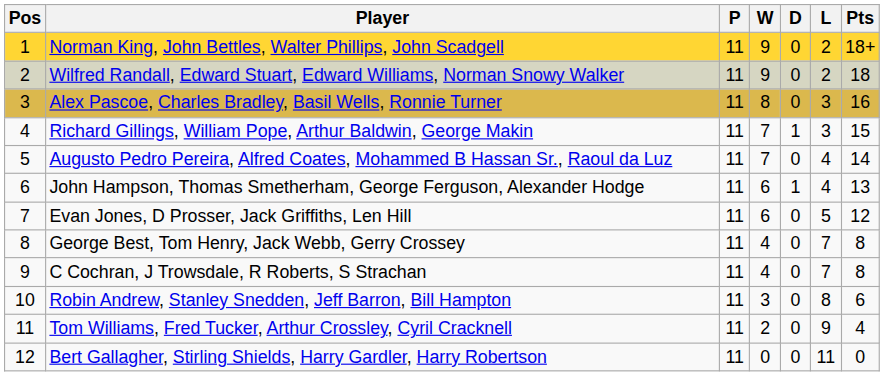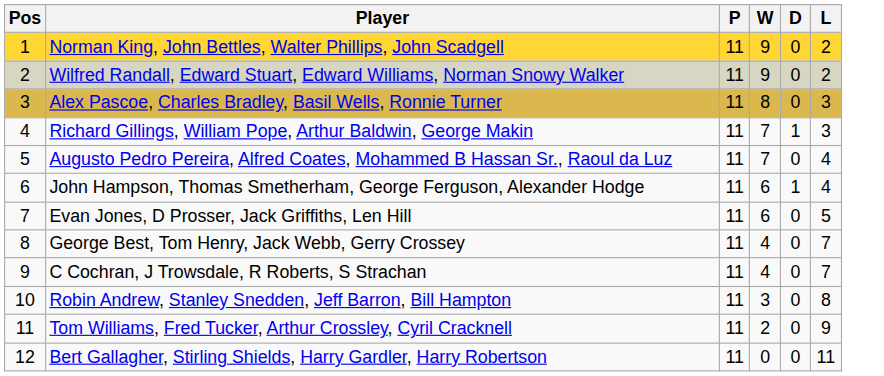 <table class="wikitable" style="font-size: 100%">
 <tr>
 <th scope="col" width=20>Pos</th>
 <th scope="col" width=600>Player</th>
 <th scope="col" width=20>P</th>
 <th scope="col" width=20>W</th>
 <th scope="col" width=20>D</th>
 <th scope="col" width=20>L</th>
-<th scope="col" width=20>Pts</th>
 </tr>
 <tr align=center style="background: #FFD633;">
 <td>1</td>
 <td align="left"> <a href='#'>Norman King</a>, <a href='#'>John Bettles</a>, <a href='#'>Walter Phillips</a>, <a href='#'>John Scadgell</a></td>
 <td>11</td>
 <td>9</td>
 <td>0</td>
 <td>2</td>
-<td>18+</td>
 </tr>
 <tr align=center style="background: #D6D6C2;">
 <td>2</td>
 <td align="left"> <a href='#'>Wilfred Randall</a>, <a href='#'>Edward Stuart</a>, <a href='#'>Edward Williams</a>, <a href='#'>Norman Snowy Walker</a></td>
 <td>11</td>
 <td>9</td>
 <td>0</td>
 <td>2</td>
-<td>18</td>
 </tr>
 <tr align=center style="background: #DBB84D;">
 <td>3</td>
 <td align="left"> <a href='#'>Alex Pascoe</a>, <a href='#'>Charles Bradley</a>, <a href='#'>Basil Wells</a>, <a href='#'>Ronnie Turner</a></td>
 <td>11</td>
 <td>8</td>
 <td>0</td>
 <td>3</td>
-<td>16</td>
 </tr>
 <tr align=center>
 <td>4</td>
 <td align="left"> <a href='#'>Richard Gillings</a>, <a href='#'>William Pope</a>, <a href='#'>Arthur Baldwin</a>, <a href='#'>George Makin</a></td>
 <td>11</td>
 <td>7</td>
 <td>1</td>
 <td>3</td>
-<td>15</td>
 </tr>
 <tr align=center>
 <td>5</td>
 <td align="left"> <a href='#'>Augusto Pedro Pereira</a>, <a href='#'>Alfred Coates</a>, <a href='#'>Mohammed B Hassan Sr.</a>, <a href='#'>Raoul da Luz</a></td>
 <td>11</td>
 <td>7</td>
 <td>0</td>
 <td>4</td>
-<td>14</td>
 </tr>
 <tr align=center>
 <td>6</td>
 <td align="left"> John Hampson, Thomas Smetherham, George Ferguson, Alexander Hodge</td>
 <td>11</td>
 <td>6</td>
 <td>1</td>
 <td>4</td>
-<td>13</td>
 </tr>
 <tr align=center>
 <td>7</td>
 <td align="left"> Evan Jones, D Prosser, Jack Griffiths, Len Hill</td>
 <td>11</td>
 <td>6</td>
 <td>0</td>
 <td>5</td>
-<td>12</td>
 </tr>
 <tr align=center>
 <td>8</td>
 <td align="left"> George Best, Tom Henry, Jack Webb, Gerry Crossey</td>
 <td>11</td>
 <td>4</td>
 <td>0</td>
 <td>7</td>
-<td>8</td>
 </tr>
 <tr align=center>
 <td>9</td>
 <td align="left"> C Cochran, J Trowsdale, R Roberts, S Strachan</td>
 <td>11</td>
 <td>4</td>
 <td>0</td>
 <td>7</td>
-<td>8</td>
 </tr>
 <tr align=center>
 <td>10</td>
 <td align="left"> <a href='#'>Robin Andrew</a>, <a href='#'>Stanley Snedden</a>, <a href='#'>Jeff Barron</a>, <a href='#'>Bill Hampton</a></td>
 <td>11</td>
 <td>3</td>
 <td>0</td>
 <td>8</td>
-<td>6</td>
 </tr>
 <tr align=center>
 <td>11</td>
 <td align="left"> <a href='#'>Tom Williams</a>, <a href='#'>Fred Tucker</a>, <a href='#'>Arthur Crossley</a>, <a href='#'>Cyril Cracknell</a></td>
 <td>11</td>
 <td>2</td>
 <td>0</td>
 <td>9</td>
-<td>4</td>
 </tr>
 <tr align=center>
 <td>12</td>
 <td align="left"> <a href='#'>Bert Gallagher</a>, <a href='#'>Stirling Shields</a>, <a href='#'>Harry Gardler</a>, <a href='#'>Harry Robertson</a></td>
 <td>11</td>
 <td>0</td>
 <td>0</td>
 <td>11</td>
-<td>0</td>
 </tr>
 </table>
